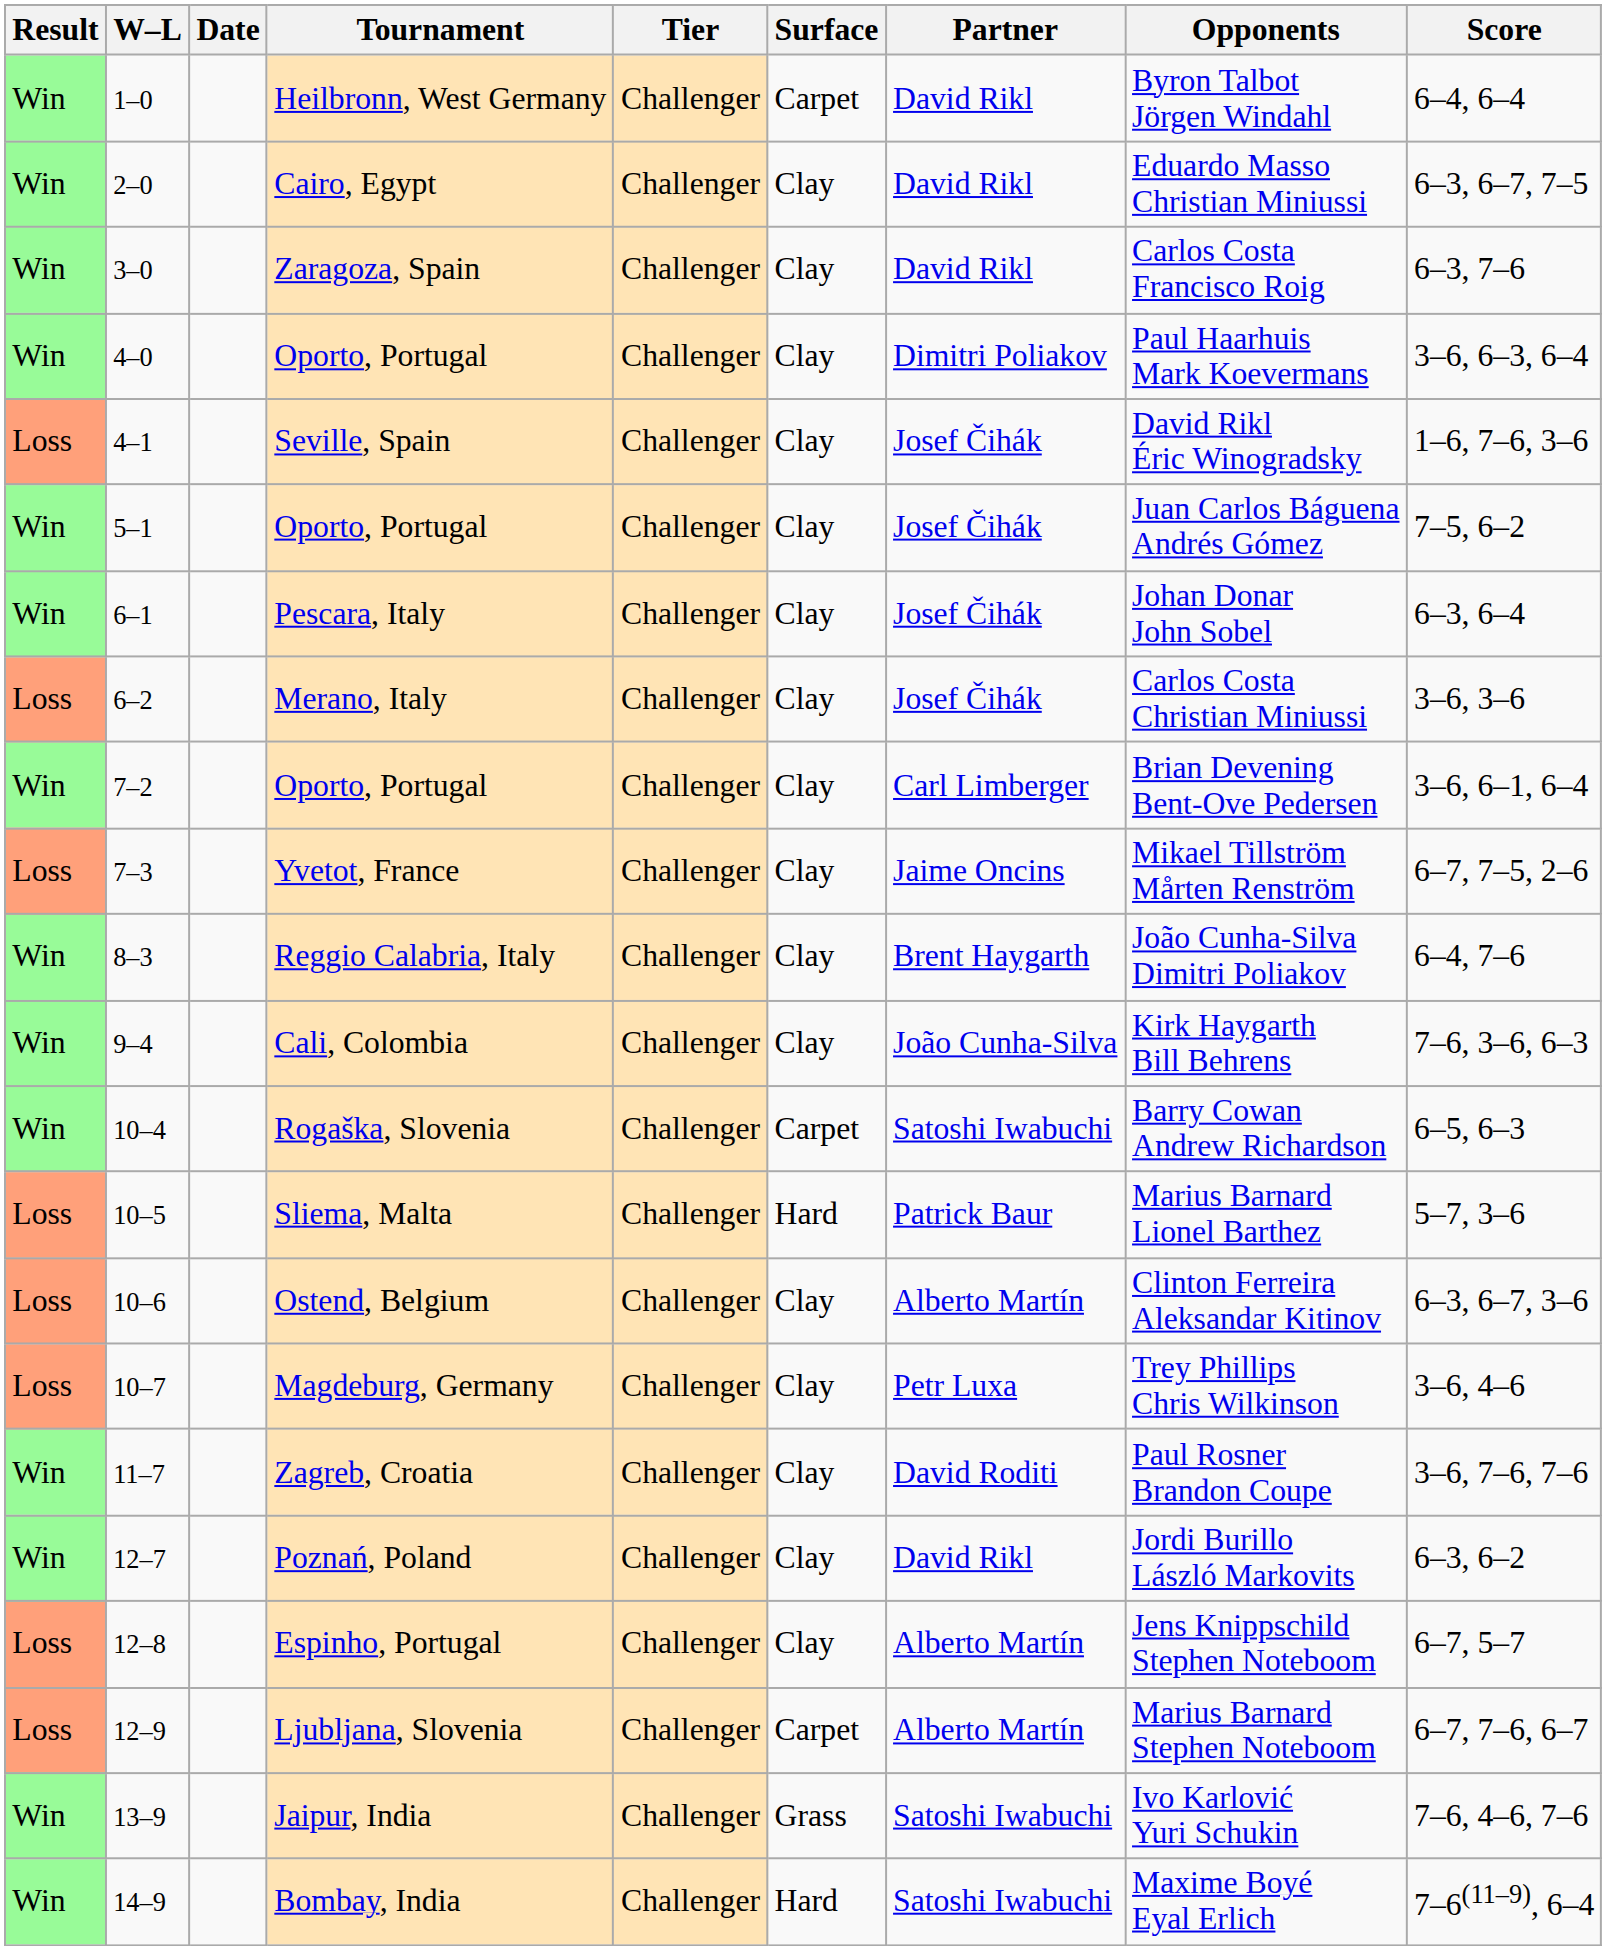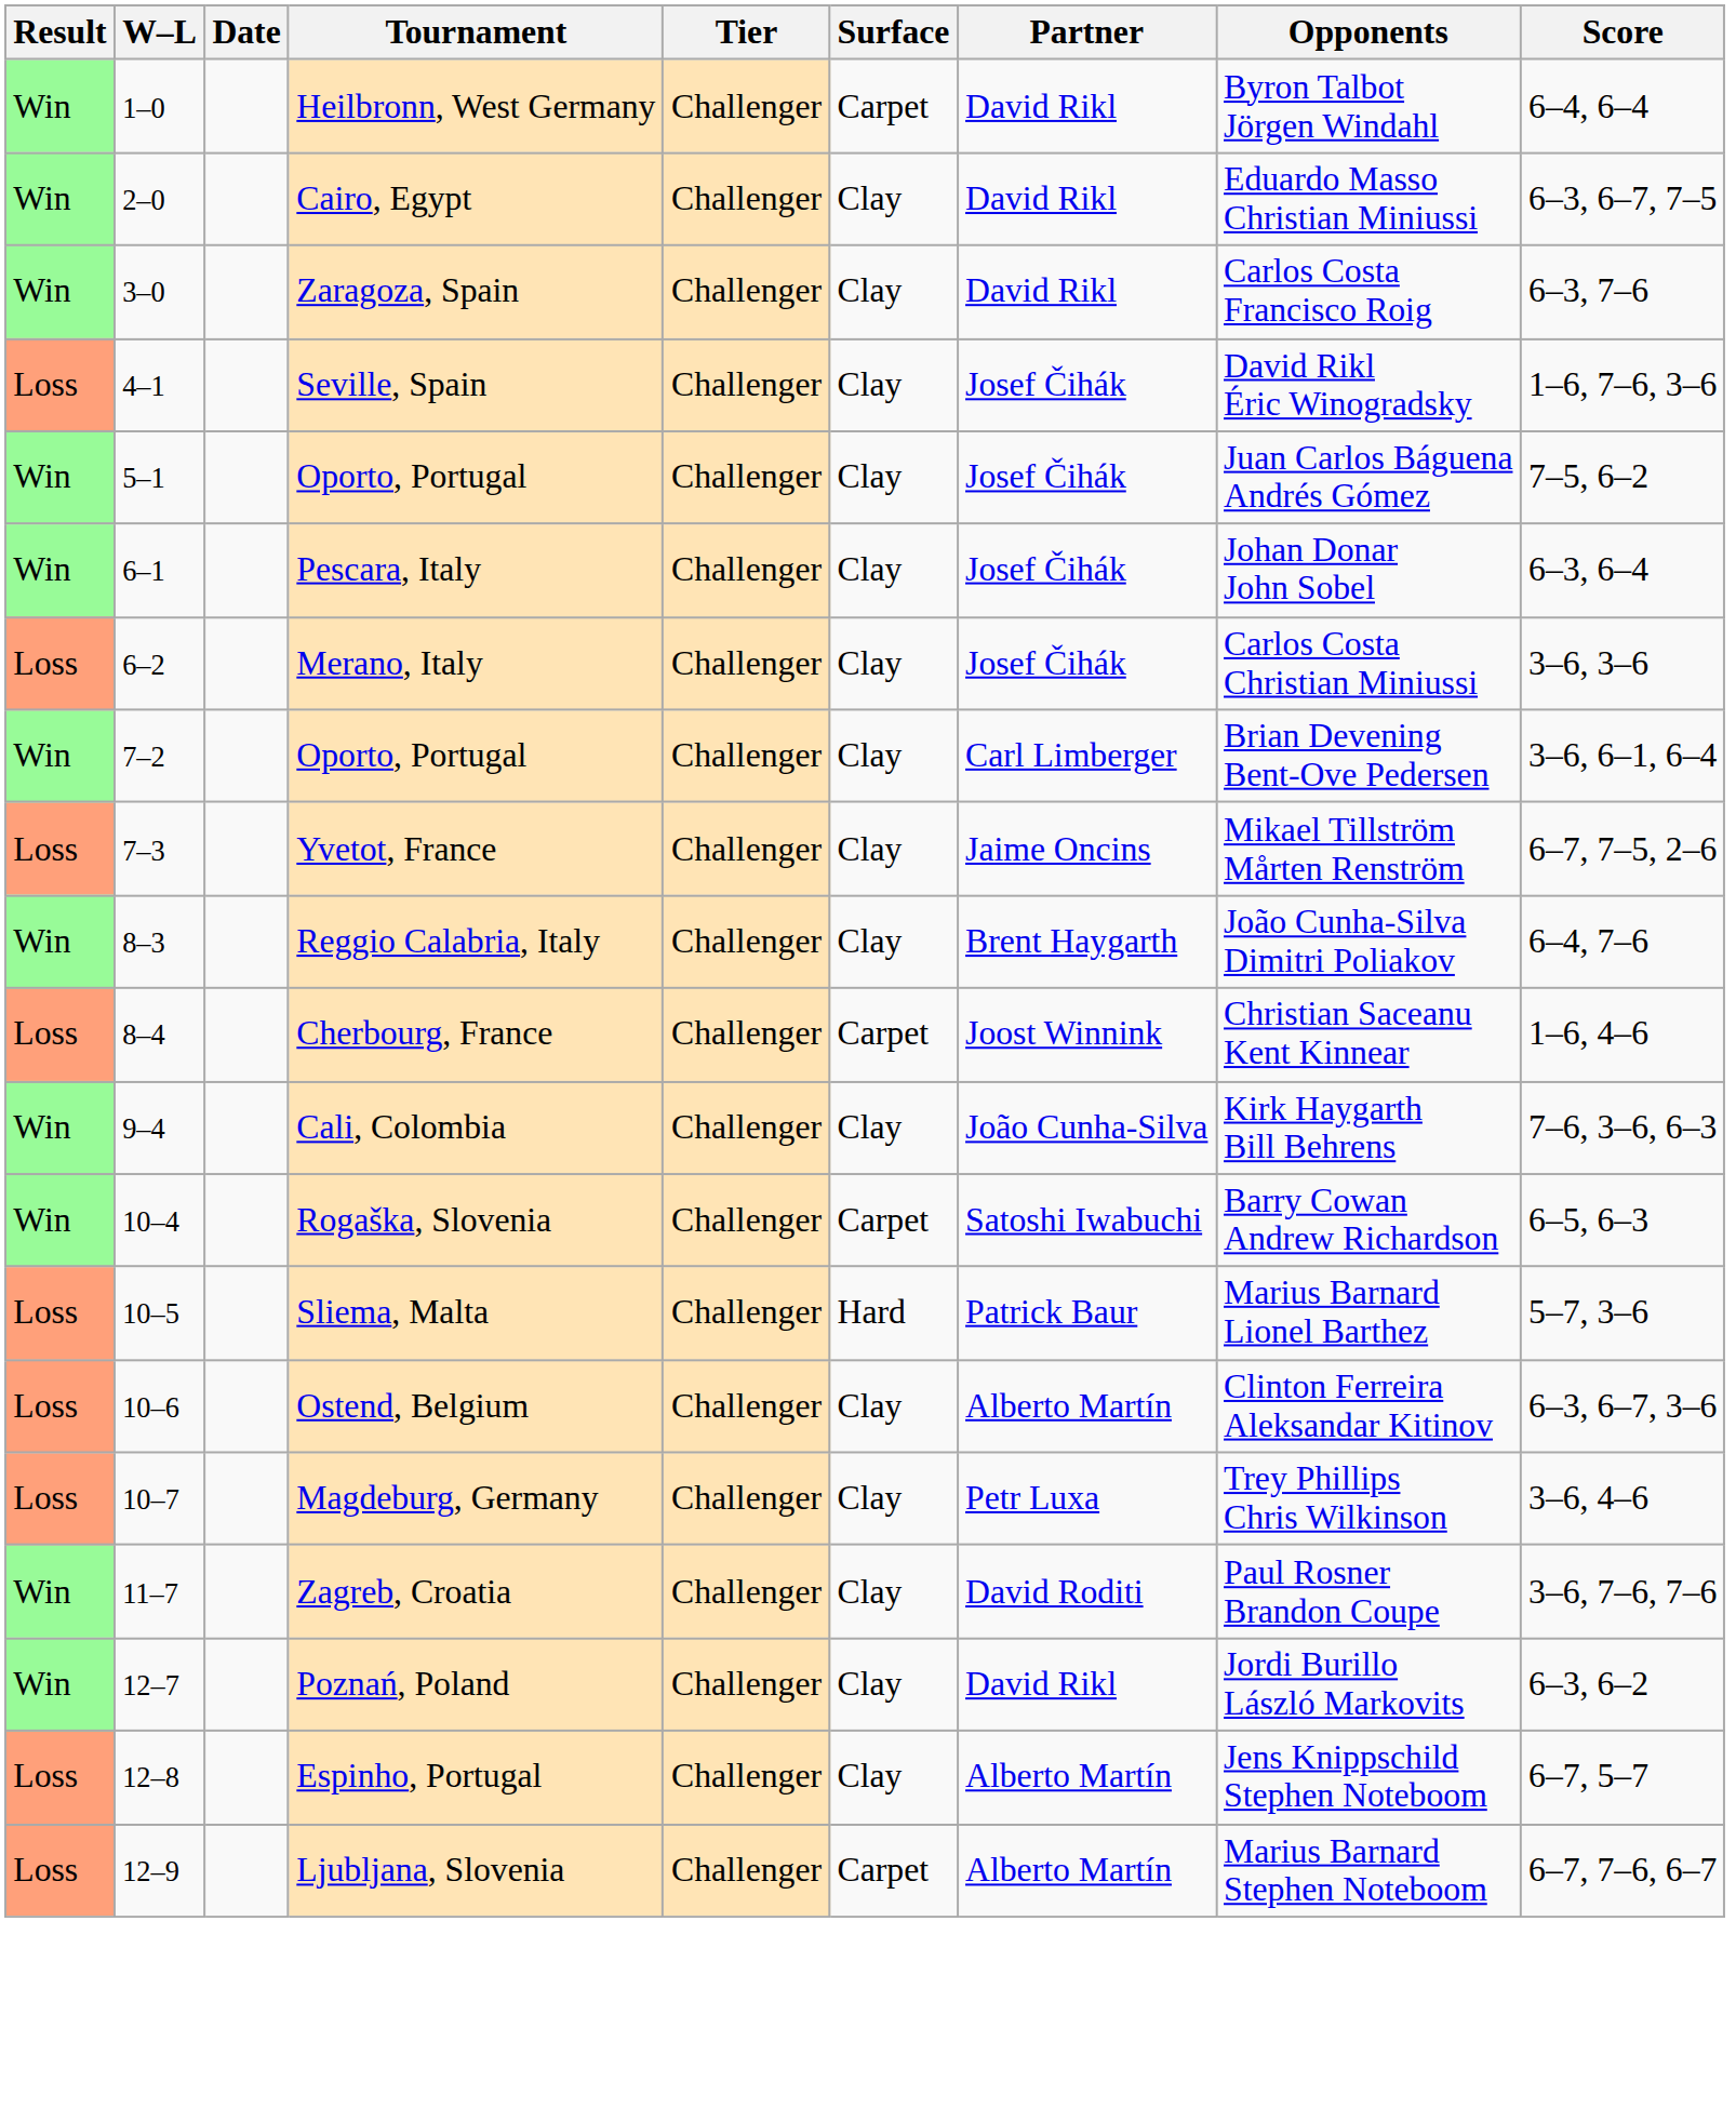 <table class="sortable wikitable">
 <tr>
 <th>Result</th>
 <th class="unsortable">W–L</th>
 <th>Date</th>
 <th>Tournament</th>
 <th>Tier</th>
 <th>Surface</th>
 <th>Partner</th>
 <th>Opponents</th>
 <th class="unsortable">Score</th>
 </tr>
 <tr>
 <td bgcolor=98FB98>Win</td>
 <td><small>1–0</small></td>
 <td></td>
 <td style="background:moccasin;"><a href='#'>Heilbronn</a>, West Germany</td>
 <td style="background:moccasin;">Challenger</td>
 <td>Carpet</td>
 <td> <a href='#'>David Rikl</a></td>
 <td> <a href='#'>Byron Talbot</a> <br>  <a href='#'>Jörgen Windahl</a></td>
 <td>6–4, 6–4</td>
 </tr>
 <tr>
 <td bgcolor=98FB98>Win</td>
 <td><small>2–0</small></td>
 <td></td>
 <td style="background:moccasin;"><a href='#'>Cairo</a>, Egypt</td>
 <td style="background:moccasin;">Challenger</td>
 <td>Clay</td>
 <td> <a href='#'>David Rikl</a></td>
 <td> <a href='#'>Eduardo Masso</a> <br>  <a href='#'>Christian Miniussi</a></td>
 <td>6–3, 6–7, 7–5</td>
 </tr>
 <tr>
 <td bgcolor=98FB98>Win</td>
 <td><small>3–0</small></td>
 <td></td>
 <td style="background:moccasin;"><a href='#'>Zaragoza</a>, Spain</td>
 <td style="background:moccasin;">Challenger</td>
 <td>Clay</td>
 <td> <a href='#'>David Rikl</a></td>
 <td> <a href='#'>Carlos Costa</a> <br>  <a href='#'>Francisco Roig</a></td>
 <td>6–3, 7–6</td>
-</tr>
-<tr>
-<td bgcolor=98FB98>Win</td>
-<td><small>4–0</small></td>
-<td></td>
-<td style="background:moccasin;"><a href='#'>Oporto</a>, Portugal</td>
-<td style="background:moccasin;">Challenger</td>
-<td>Clay</td>
-<td> <a href='#'>Dimitri Poliakov</a></td>
-<td> <a href='#'>Paul Haarhuis</a> <br>  <a href='#'>Mark Koevermans</a></td>
-<td>3–6, 6–3, 6–4</td>
 </tr>
 <tr>
 <td bgcolor=FFA07A>Loss</td>
 <td><small>4–1</small></td>
 <td></td>
 <td style="background:moccasin;"><a href='#'>Seville</a>, Spain</td>
 <td style="background:moccasin;">Challenger</td>
 <td>Clay</td>
 <td> <a href='#'>Josef Čihák</a></td>
 <td> <a href='#'>David Rikl</a> <br>  <a href='#'>Éric Winogradsky</a></td>
 <td>1–6, 7–6, 3–6</td>
 </tr>
 <tr>
 <td bgcolor=98FB98>Win</td>
 <td><small>5–1</small></td>
 <td></td>
 <td style="background:moccasin;"><a href='#'>Oporto</a>, Portugal</td>
 <td style="background:moccasin;">Challenger</td>
 <td>Clay</td>
 <td> <a href='#'>Josef Čihák</a></td>
 <td> <a href='#'>Juan Carlos Báguena</a> <br>  <a href='#'>Andrés Gómez</a></td>
 <td>7–5, 6–2</td>
 </tr>
 <tr>
 <td bgcolor=98FB98>Win</td>
 <td><small>6–1</small></td>
 <td></td>
 <td style="background:moccasin;"><a href='#'>Pescara</a>, Italy</td>
 <td style="background:moccasin;">Challenger</td>
 <td>Clay</td>
 <td> <a href='#'>Josef Čihák</a></td>
 <td> <a href='#'>Johan Donar</a> <br>  <a href='#'>John Sobel</a></td>
 <td>6–3, 6–4</td>
 </tr>
 <tr>
 <td bgcolor=FFA07A>Loss</td>
 <td><small>6–2</small></td>
 <td></td>
 <td style="background:moccasin;"><a href='#'>Merano</a>, Italy</td>
 <td style="background:moccasin;">Challenger</td>
 <td>Clay</td>
 <td> <a href='#'>Josef Čihák</a></td>
 <td> <a href='#'>Carlos Costa</a> <br>  <a href='#'>Christian Miniussi</a></td>
 <td>3–6, 3–6</td>
 </tr>
 <tr>
 <td bgcolor=98FB98>Win</td>
 <td><small>7–2</small></td>
 <td></td>
 <td style="background:moccasin;"><a href='#'>Oporto</a>, Portugal</td>
 <td style="background:moccasin;">Challenger</td>
 <td>Clay</td>
 <td> <a href='#'>Carl Limberger</a></td>
 <td> <a href='#'>Brian Devening</a> <br>  <a href='#'>Bent-Ove Pedersen</a></td>
 <td>3–6, 6–1, 6–4</td>
 </tr>
 <tr>
 <td bgcolor=FFA07A>Loss</td>
 <td><small>7–3</small></td>
 <td></td>
 <td style="background:moccasin;"><a href='#'>Yvetot</a>, France</td>
 <td style="background:moccasin;">Challenger</td>
 <td>Clay</td>
 <td> <a href='#'>Jaime Oncins</a></td>
 <td> <a href='#'>Mikael Tillström</a> <br>  <a href='#'>Mårten Renström</a></td>
 <td>6–7, 7–5, 2–6</td>
 </tr>
 <tr>
 <td bgcolor=98FB98>Win</td>
 <td><small>8–3</small></td>
 <td></td>
 <td style="background:moccasin;"><a href='#'>Reggio Calabria</a>, Italy</td>
 <td style="background:moccasin;">Challenger</td>
 <td>Clay</td>
 <td> <a href='#'>Brent Haygarth</a></td>
 <td> <a href='#'>João Cunha-Silva</a> <br>  <a href='#'>Dimitri Poliakov</a></td>
 <td>6–4, 7–6</td>
+</tr>
+<tr>
+<td bgcolor=FFA07A>Loss</td>
+<td><small>8–4</small></td>
+<td></td>
+<td style="background:moccasin;"><a href='#'>Cherbourg</a>, France</td>
+<td style="background:moccasin;">Challenger</td>
+<td>Carpet</td>
+<td> <a href='#'>Joost Winnink</a></td>
+<td> <a href='#'>Christian Saceanu</a> <br>  <a href='#'>Kent Kinnear</a></td>
+<td>1–6, 4–6</td>
 </tr>
 <tr>
 <td bgcolor=98FB98>Win</td>
 <td><small>9–4</small></td>
 <td></td>
 <td style="background:moccasin;"><a href='#'>Cali</a>, Colombia</td>
 <td style="background:moccasin;">Challenger</td>
 <td>Clay</td>
 <td> <a href='#'>João Cunha-Silva</a></td>
 <td> <a href='#'>Kirk Haygarth</a> <br>  <a href='#'>Bill Behrens</a></td>
 <td>7–6, 3–6, 6–3</td>
 </tr>
 <tr>
 <td bgcolor=98FB98>Win</td>
 <td><small>10–4</small></td>
 <td></td>
 <td style="background:moccasin;"><a href='#'>Rogaška</a>, Slovenia</td>
 <td style="background:moccasin;">Challenger</td>
 <td>Carpet</td>
 <td> <a href='#'>Satoshi Iwabuchi</a></td>
 <td> <a href='#'>Barry Cowan</a> <br>  <a href='#'>Andrew Richardson</a></td>
 <td>6–5, 6–3</td>
 </tr>
 <tr>
 <td bgcolor=FFA07A>Loss</td>
 <td><small>10–5</small></td>
 <td></td>
 <td style="background:moccasin;"><a href='#'>Sliema</a>, Malta</td>
 <td style="background:moccasin;">Challenger</td>
 <td>Hard</td>
 <td> <a href='#'>Patrick Baur</a></td>
 <td> <a href='#'>Marius Barnard</a> <br>  <a href='#'>Lionel Barthez</a></td>
 <td>5–7, 3–6</td>
 </tr>
 <tr>
 <td bgcolor=FFA07A>Loss</td>
 <td><small>10–6</small></td>
 <td></td>
 <td style="background:moccasin;"><a href='#'>Ostend</a>, Belgium</td>
 <td style="background:moccasin;">Challenger</td>
 <td>Clay</td>
 <td> <a href='#'>Alberto Martín</a></td>
 <td> <a href='#'>Clinton Ferreira</a> <br>  <a href='#'>Aleksandar Kitinov</a></td>
 <td>6–3, 6–7, 3–6</td>
 </tr>
 <tr>
 <td bgcolor=FFA07A>Loss</td>
 <td><small>10–7</small></td>
 <td></td>
 <td style="background:moccasin;"><a href='#'>Magdeburg</a>, Germany</td>
 <td style="background:moccasin;">Challenger</td>
 <td>Clay</td>
 <td> <a href='#'>Petr Luxa</a></td>
 <td> <a href='#'>Trey Phillips</a> <br>  <a href='#'>Chris Wilkinson</a></td>
 <td>3–6, 4–6</td>
 </tr>
 <tr>
 <td bgcolor=98FB98>Win</td>
 <td><small>11–7</small></td>
 <td></td>
 <td style="background:moccasin;"><a href='#'>Zagreb</a>, Croatia</td>
 <td style="background:moccasin;">Challenger</td>
 <td>Clay</td>
 <td> <a href='#'>David Roditi</a></td>
 <td> <a href='#'>Paul Rosner</a> <br>  <a href='#'>Brandon Coupe</a></td>
 <td>3–6, 7–6, 7–6</td>
 </tr>
 <tr>
 <td bgcolor=98FB98>Win</td>
 <td><small>12–7</small></td>
 <td></td>
 <td style="background:moccasin;"><a href='#'>Poznań</a>, Poland</td>
 <td style="background:moccasin;">Challenger</td>
 <td>Clay</td>
 <td> <a href='#'>David Rikl</a></td>
 <td> <a href='#'>Jordi Burillo</a> <br>  <a href='#'>László Markovits</a></td>
 <td>6–3, 6–2</td>
 </tr>
 <tr>
 <td bgcolor=FFA07A>Loss</td>
 <td><small>12–8</small></td>
 <td></td>
 <td style="background:moccasin;"><a href='#'>Espinho</a>, Portugal</td>
 <td style="background:moccasin;">Challenger</td>
 <td>Clay</td>
 <td> <a href='#'>Alberto Martín</a></td>
 <td> <a href='#'>Jens Knippschild</a> <br>  <a href='#'>Stephen Noteboom</a></td>
 <td>6–7, 5–7</td>
 </tr>
 <tr>
 <td bgcolor=FFA07A>Loss</td>
 <td><small>12–9</small></td>
 <td></td>
 <td style="background:moccasin;"><a href='#'>Ljubljana</a>, Slovenia</td>
 <td style="background:moccasin;">Challenger</td>
 <td>Carpet</td>
 <td> <a href='#'>Alberto Martín</a></td>
 <td> <a href='#'>Marius Barnard</a> <br>  <a href='#'>Stephen Noteboom</a></td>
 <td>6–7, 7–6, 6–7</td>
 </tr>
-<tr>
-<td bgcolor=98FB98>Win</td>
-<td><small>13–9</small></td>
-<td></td>
-<td style="background:moccasin;"><a href='#'>Jaipur</a>, India</td>
-<td style="background:moccasin;">Challenger</td>
-<td>Grass</td>
-<td> <a href='#'>Satoshi Iwabuchi</a></td>
-<td> <a href='#'>Ivo Karlović</a> <br>  <a href='#'>Yuri Schukin</a></td>
-<td>7–6, 4–6, 7–6</td>
-</tr>
-<tr>
-<td bgcolor=98FB98>Win</td>
-<td><small>14–9</small></td>
-<td></td>
-<td style="background:moccasin;"><a href='#'>Bombay</a>, India</td>
-<td style="background:moccasin;">Challenger</td>
-<td>Hard</td>
-<td> <a href='#'>Satoshi Iwabuchi</a></td>
-<td> <a href='#'>Maxime Boyé</a> <br>  <a href='#'>Eyal Erlich</a></td>
-<td>7–6<sup>(11–9)</sup>, 6–4</td>
-</tr>
 </table>
